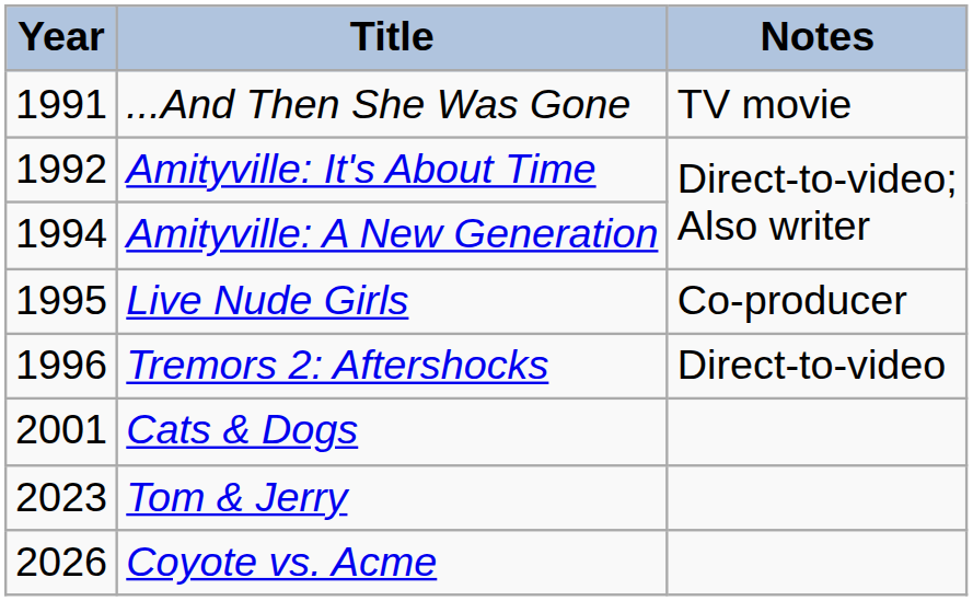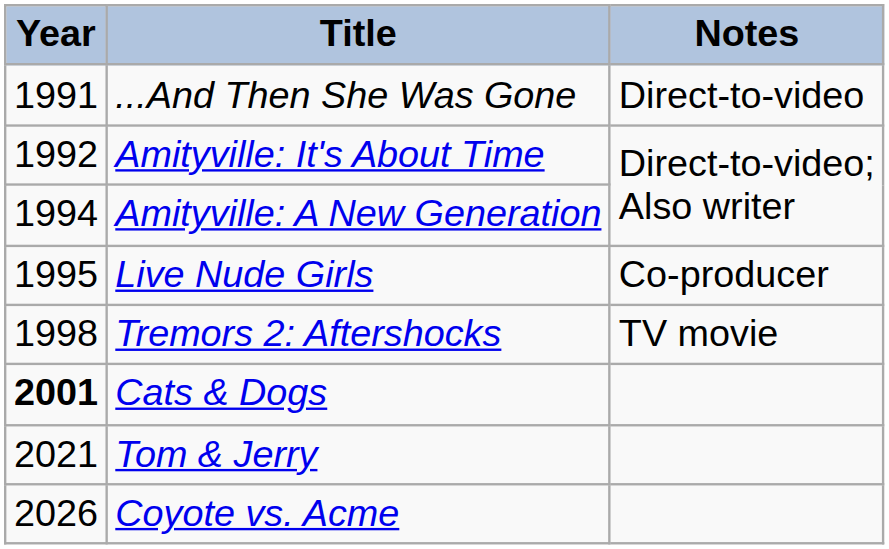 <table class="wikitable">
 <tr align="center">
 <th style="background:#B0C4DE;">Year</th>
 <th style="background:#B0C4DE;">Title</th>
 <th style="background:#B0C4DE;">Notes</th>
 </tr>
 <tr>
 <td>1991</td>
 <td><em>...And Then She Was Gone</em></td>
-<td>TV movie</td>
+<td>Direct-to-video</td>
 </tr>
 <tr>
 <td>1992</td>
 <td><em><a href='#'>Amityville: It's About Time</a></em></td>
 <td rowspan=2>Direct-to-video;<br>Also writer</td>
 </tr>
 <tr>
 <td>1994</td>
 <td><em><a href='#'>Amityville: A New Generation</a></em></td>
 </tr>
 <tr>
 <td>1995</td>
 <td><em><a href='#'>Live Nude Girls</a></em></td>
 <td>Co-producer</td>
 </tr>
 <tr>
-<td>1996</td>
+<td>1998</td>
 <td><em><a href='#'>Tremors 2: Aftershocks</a></em></td>
-<td>Direct-to-video</td>
+<td>TV movie</td>
 </tr>
 <tr>
-<td>2001</td>
+<td><strong>2001</strong></td>
 <td><em><a href='#'>Cats & Dogs</a></em></td>
 <td></td>
 </tr>
 <tr>
-<td>2023</td>
+<td>2021</td>
 <td><em><a href='#'>Tom & Jerry</a></em></td>
 <td></td>
 </tr>
 <tr>
 <td>2026</td>
 <td><em><a href='#'>Coyote vs. Acme</a></em></td>
 <td></td>
 </tr>
 </table>
